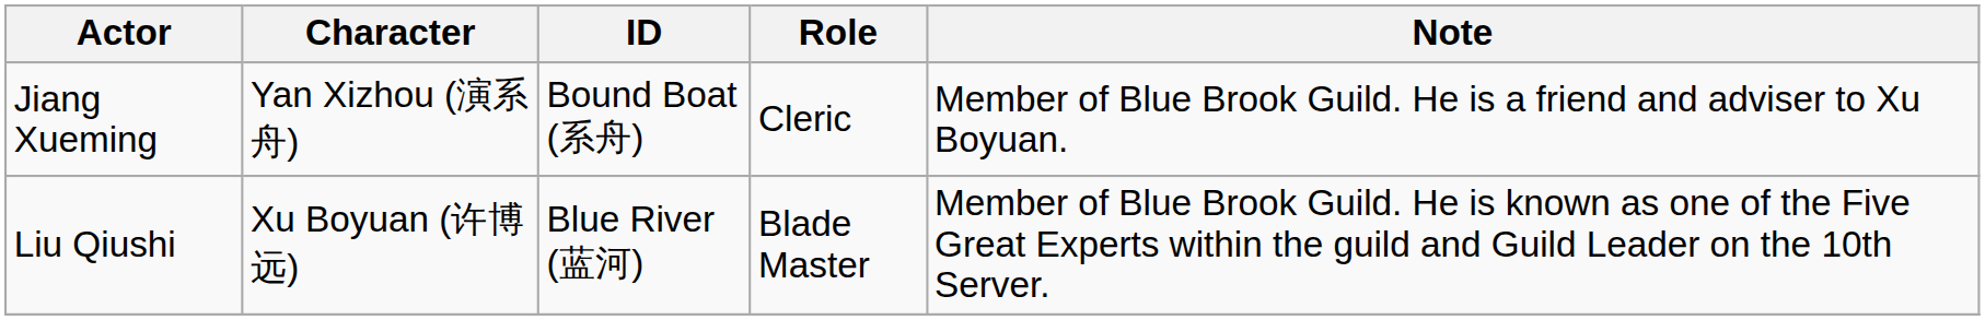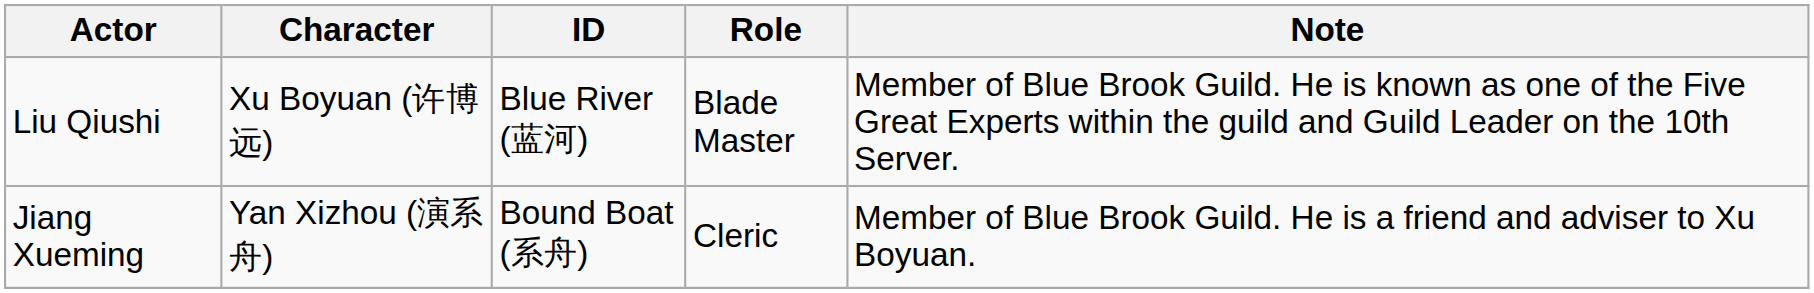 <table class="wikitable">
 <tr>
 <th style="width:12%">Actor</th>
 <th style="width:15%">Character</th>
 <th>ID</th>
 <th>Role</th>
 <th>Note</th>
 </tr>
 <tr>
+<td>Liu Qiushi</td>
+<td>Xu Boyuan (许博远)</td>
+<td>Blue River (蓝河)</td>
+<td>Blade Master</td>
+<td>Member of Blue Brook Guild. He is known as one of the Five Great Experts within the guild and Guild Leader on the 10th Server.</td>
+</tr>
+<tr>
 <td>Jiang Xueming</td>
 <td>Yan Xizhou (演系舟)</td>
 <td>Bound Boat (系舟)</td>
 <td>Cleric</td>
 <td>Member of Blue Brook Guild. He is a friend and adviser to Xu Boyuan.</td>
 </tr>
 <tr>
-<td>Liu Qiushi</td>
-<td>Xu Boyuan (许博远)</td>
-<td>Blue River (蓝河)</td>
-<td>Blade Master</td>
-<td>Member of Blue Brook Guild. He is known as one of the Five Great Experts within the guild and Guild Leader on the 10th Server.</td>
-</tr>
-<tr>
 </tr>
 </table>
